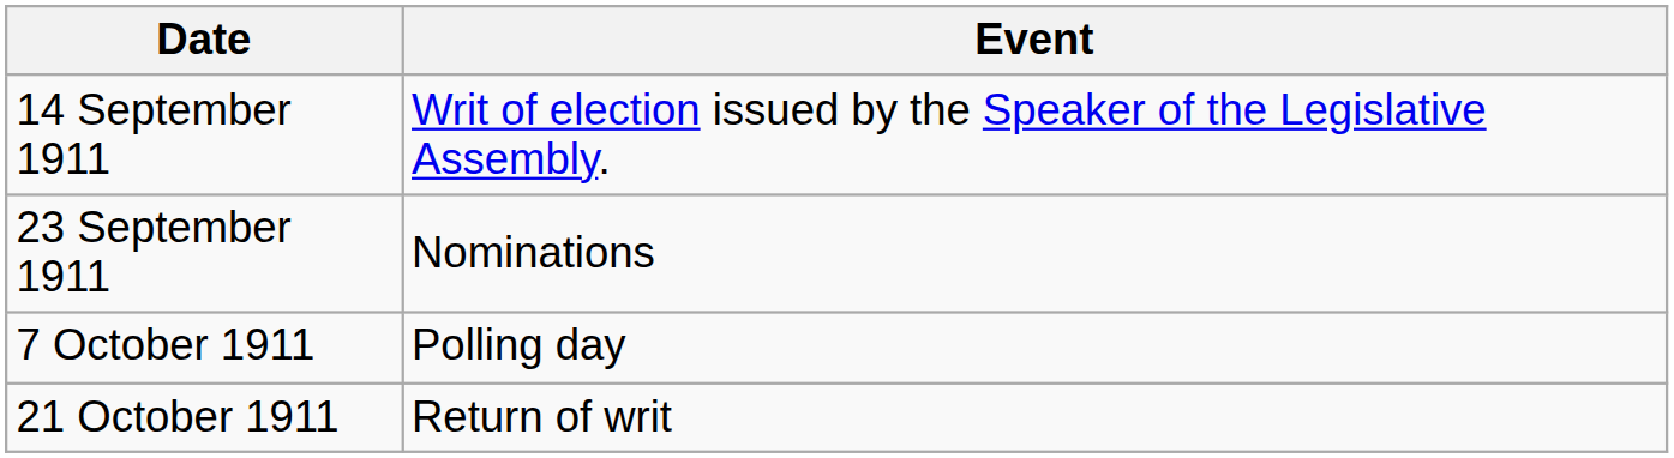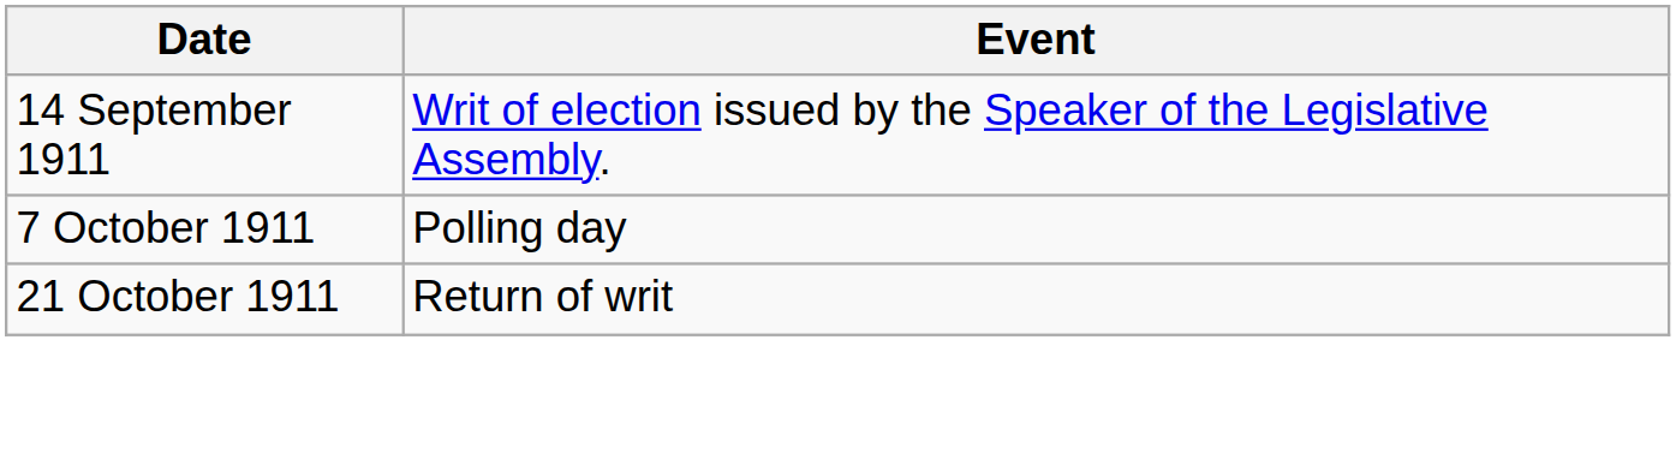 <table class="wikitable">
 <tr>
 <th>Date</th>
 <th>Event</th>
 </tr>
 <tr>
 <td>14 September 1911</td>
 <td><a href='#'>Writ of election</a> issued by the <a href='#'>Speaker of the Legislative Assembly</a>.</td>
 </tr>
 <tr>
-<td>23 September 1911</td>
-<td>Nominations</td>
-</tr>
-<tr>
 <td>7 October 1911</td>
 <td>Polling day</td>
 </tr>
 <tr>
 <td>21 October 1911</td>
 <td>Return of writ</td>
 </tr>
 </table>
